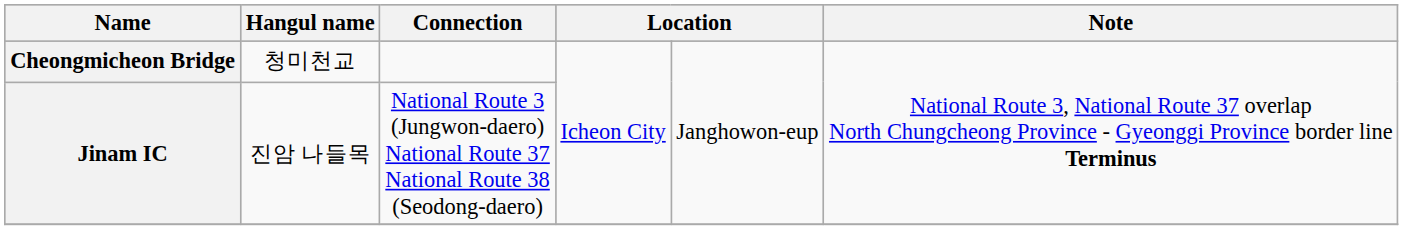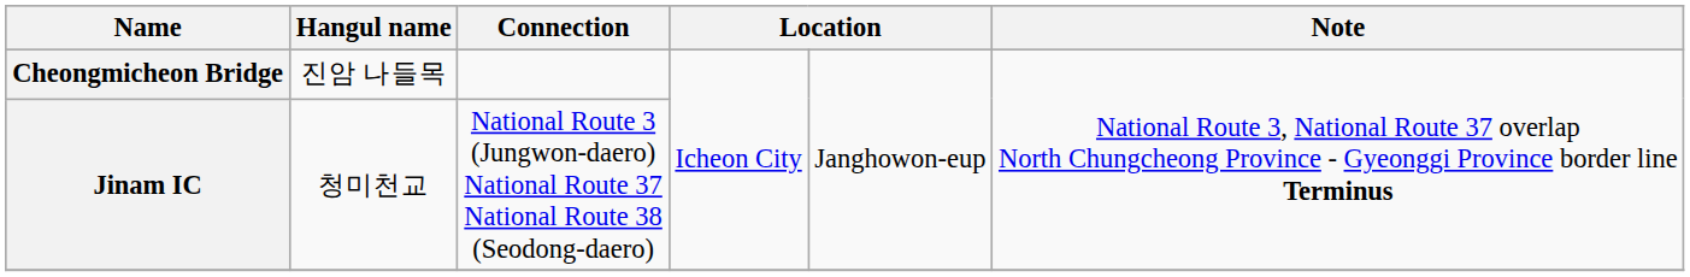 <table class="wikitable" style="font-size: 85%; text-align: center;">
 <tr>
 <th>Name </th>
 <th>Hangul name</th>
 <th>Connection</th>
 <th colspan="2">Location</th>
 <th>Note</th>
 </tr>
 <tr>
 <th>Cheongmicheon Bridge</th>
-<td>청미천교</td>
+<td>진암 나들목</td>
 <td></td>
 <td rowspan=2><a href='#'>Icheon City</a></td>
 <td rowspan=2>Janghowon-eup</td>
 <td rowspan=2><a href='#'>National Route 3</a>, <a href='#'>National Route 37</a> overlap<br><a href='#'>North Chungcheong Province</a> - <a href='#'>Gyeonggi Province</a> border line<br><strong>Terminus</strong></td>
 </tr>
 <tr>
 <th>Jinam IC</th>
-<td>진암 나들목</td>
+<td>청미천교</td>
 <td><a href='#'>National Route 3</a><br>(Jungwon-daero)<br><a href='#'>National Route 37</a><br><a href='#'>National Route 38</a><br>(Seodong-daero)</td>
 </tr>
 <tr>
 </tr>
 </table>
